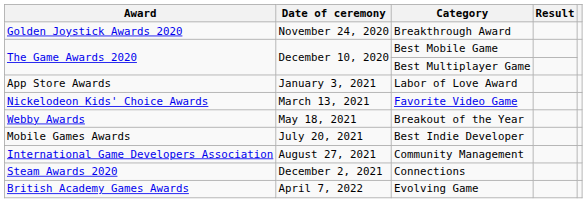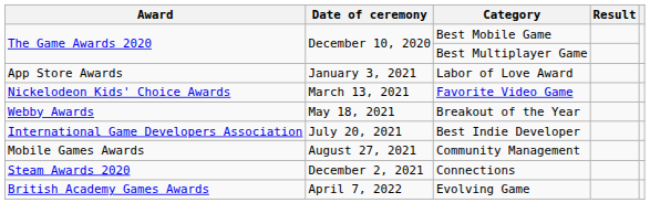 <table class="wikitable plainrowheaders sortable" width="auto">
 <tr>
 <th scope="col">Award</th>
 <th scope="col">Date of ceremony</th>
 <th scope="col">Category</th>
 <th scope="col">Result</th>
 <th scope="col" class="unsortable"></th>
-</tr>
-<tr>
-<td><a href='#'>Golden Joystick Awards 2020</a></td>
-<td>November 24, 2020</td>
-<td>Breakthrough Award</td>
-<td></td>
-<td style="text-align:center;"></td>
 </tr>
 <tr>
 <td rowspan="2" scope="row"><a href='#'>The Game Awards 2020</a></td>
 <td rowspan=2>December 10, 2020</td>
 <td>Best Mobile Game</td>
 <td></td>
 <td rowspan="2" style="text-align:center;"></td>
 </tr>
 <tr>
 <td>Best Multiplayer Game</td>
 <td></td>
 </tr>
 <tr>
 <td>App Store Awards</td>
 <td>January 3, 2021</td>
 <td>Labor of Love Award</td>
 <td></td>
 <td style="text-align:center;"></td>
 </tr>
 <tr>
 <td><a href='#'>Nickelodeon Kids' Choice Awards</a></td>
 <td>March 13, 2021</td>
 <td><a href='#'>Favorite Video Game</a></td>
 <td></td>
 <td style="text-align:center"></td>
 </tr>
 <tr>
 <td><a href='#'>Webby Awards</a></td>
 <td>May 18, 2021</td>
 <td>Breakout of the Year</td>
 <td></td>
 <td style="text-align:center;"></td>
 </tr>
 <tr>
-<td>Mobile Games Awards</td>
+<td><a href='#'>International Game Developers Association</a></td>
 <td>July 20, 2021</td>
 <td>Best Indie Developer</td>
 <td></td>
 <td style="text-align:center;"></td>
 </tr>
 <tr>
-<td><a href='#'>International Game Developers Association</a></td>
+<td>Mobile Games Awards</td>
 <td>August 27, 2021</td>
 <td>Community Management</td>
 <td></td>
 <td style="text-align:center;"></td>
 </tr>
 <tr>
 <td><a href='#'>Steam Awards 2020</a></td>
 <td>December 2, 2021</td>
 <td>Connections</td>
 <td></td>
 <td style="text-align:center;"></td>
 </tr>
 <tr>
 <td><a href='#'>British Academy Games Awards</a></td>
 <td>April 7, 2022</td>
 <td>Evolving Game</td>
 <td></td>
 <td style="text-align:center;"></td>
 </tr>
 </table>
